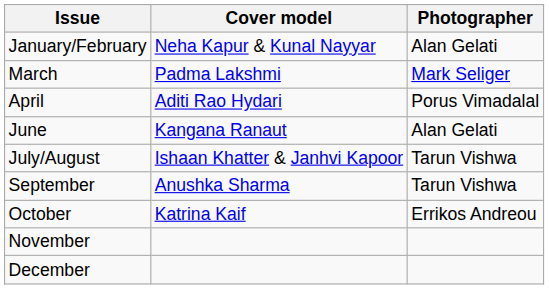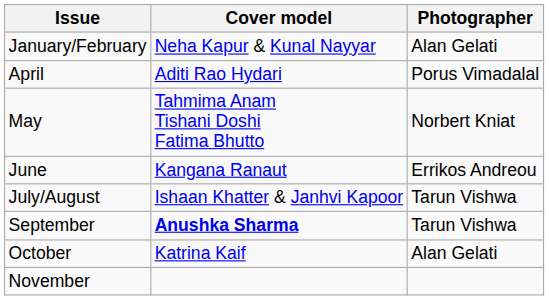 <table class="sortable wikitable">
 <tr>
 <th>Issue</th>
 <th>Cover model</th>
 <th>Photographer</th>
 </tr>
 <tr>
 <td>January/February</td>
 <td><a href='#'>Neha Kapur</a> & <a href='#'>Kunal Nayyar</a></td>
 <td>Alan Gelati</td>
 </tr>
 <tr>
-<td>March</td>
-<td><a href='#'>Padma Lakshmi</a></td>
-<td><a href='#'>Mark Seliger</a></td>
-</tr>
-<tr>
 <td>April</td>
 <td><a href='#'>Aditi Rao Hydari</a></td>
 <td>Porus Vimadalal</td>
 </tr>
 <tr>
+<td>May</td>
+<td><a href='#'>Tahmima Anam</a><br><a href='#'>Tishani Doshi</a><br><a href='#'>Fatima Bhutto</a></td>
+<td>Norbert Kniat</td>
+</tr>
+<tr>
 <td>June</td>
 <td><a href='#'>Kangana Ranaut</a></td>
-<td>Alan Gelati</td>
+<td>Errikos Andreou</td>
 </tr>
 <tr>
 <td>July/August</td>
 <td><a href='#'>Ishaan Khatter</a> & <a href='#'>Janhvi Kapoor</a></td>
 <td>Tarun Vishwa</td>
 </tr>
 <tr>
 <td>September</td>
-<td><a href='#'>Anushka Sharma</a></td>
+<td><strong><a href='#'>Anushka Sharma</a></strong></td>
 <td>Tarun Vishwa</td>
 </tr>
 <tr>
 <td>October</td>
 <td><a href='#'>Katrina Kaif</a></td>
-<td>Errikos Andreou</td>
+<td>Alan Gelati</td>
 </tr>
 <tr>
 <td>November</td>
 <td></td>
 <td></td>
 </tr>
-<tr>
-<td>December</td>
-<td></td>
-<td></td>
-</tr>
 </table>
